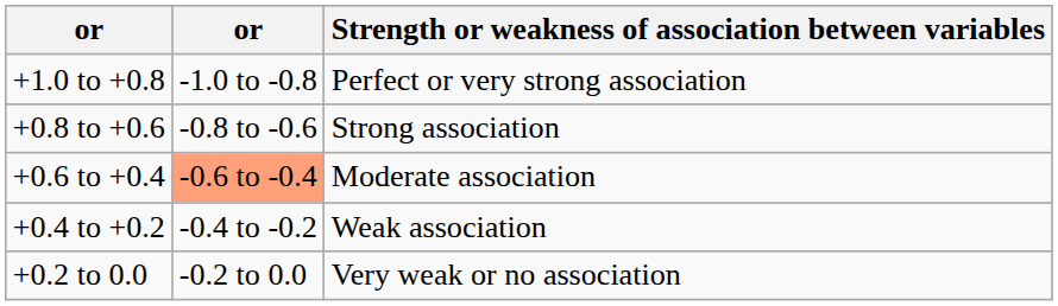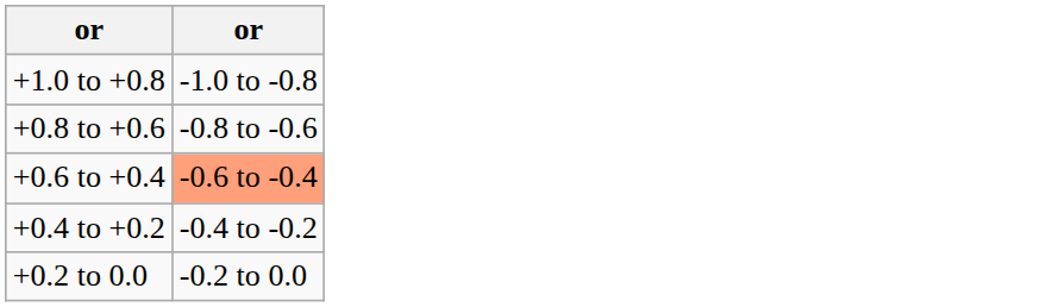 <table class="wikitable">
 <tr>
 <th> or </th>
 <th> or </th>
-<th>Strength or weakness of association between variables</th>
 </tr>
 <tr>
 <td>+1.0 to +0.8</td>
 <td>-1.0 to -0.8</td>
-<td>Perfect or very strong association</td>
 </tr>
 <tr>
 <td>+0.8 to +0.6</td>
 <td>-0.8 to -0.6</td>
-<td>Strong association</td>
 </tr>
 <tr>
 <td>+0.6 to +0.4</td>
 <td style="background: lightsalmon;">-0.6 to -0.4</td>
-<td>Moderate association</td>
 </tr>
 <tr>
 <td>+0.4 to +0.2</td>
 <td>-0.4 to -0.2</td>
-<td>Weak association</td>
 </tr>
 <tr>
 <td>+0.2 to 0.0</td>
 <td>-0.2 to 0.0</td>
-<td>Very weak or no association</td>
 </tr>
 </table>
